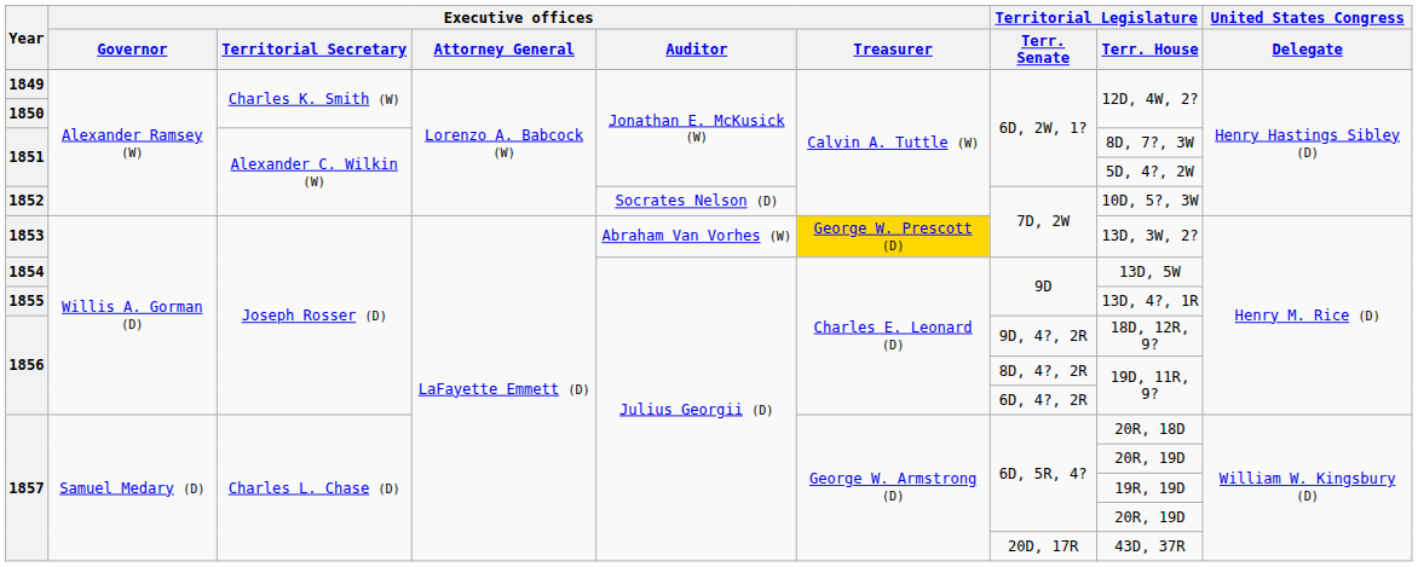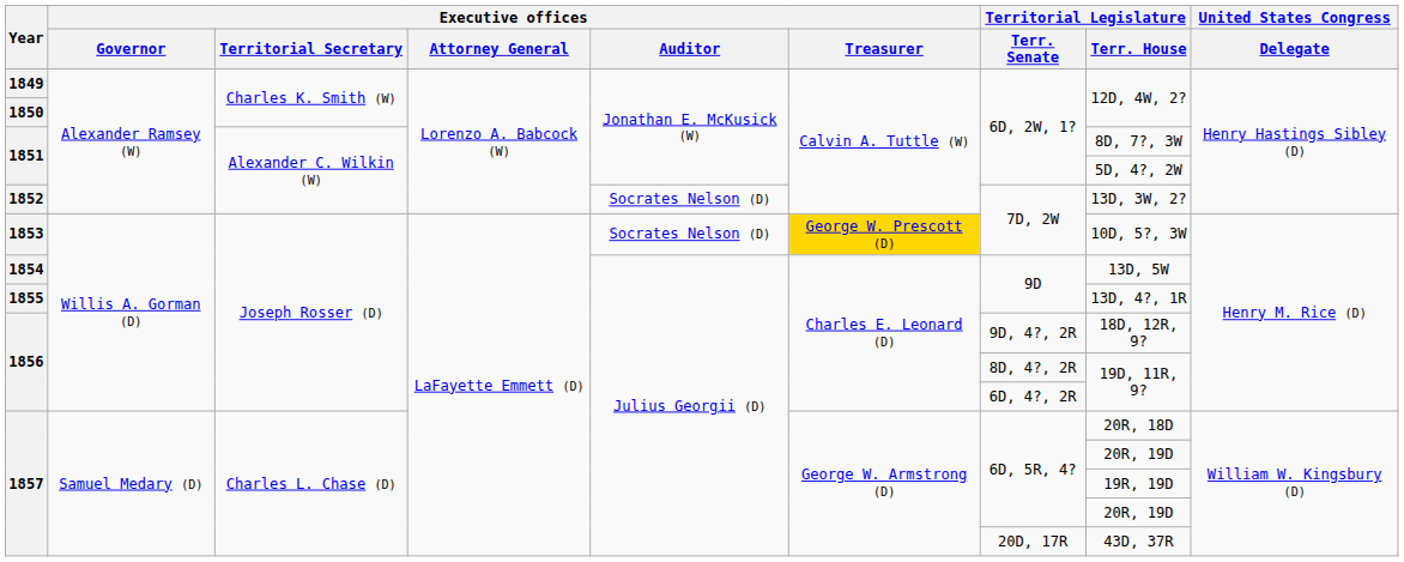 <table class="wikitable" style="text-align:center">
 <tr>
 <th rowspan=2>Year</th>
 <th colspan="5">Executive offices</th>
 <th colspan=2><a href='#'>Territorial Legislature</a></th>
 <th><a href='#'>United States Congress</a></th>
 </tr>
 <tr style="height:2em">
 <th><a href='#'>Governor</a></th>
 <th><a href='#'>Territorial Secretary</a></th>
 <th><a href='#'>Attorney General</a></th>
 <th><a href='#'>Auditor</a></th>
 <th><a href='#'>Treasurer</a></th>
 <th><a href='#'>Terr. Senate</a></th>
 <th><a href='#'>Terr. House</a></th>
 <th><a href='#'>Delegate</a></th>
 </tr>
 <tr style="height:2em">
 <th>1849</th>
 <td rowspan=5 ><a href='#'>Alexander Ramsey</a> <small>(W)</small></td>
 <td rowspan=2 ><a href='#'>Charles K. Smith</a> <small>(W)</small></td>
 <td rowspan=5 ><a href='#'>Lorenzo A. Babcock</a> <small>(W)</small></td>
 <td rowspan=4 ><a href='#'>Jonathan E. McKusick</a> <small>(W)</small></td>
 <td rowspan=5 ><a href='#'>Calvin A. Tuttle</a> <small>(W)</small></td>
 <td rowspan=4 >6D, 2W, 1?</td>
 <td rowspan=2 >12D, 4W, 2?</td>
 <td rowspan=5 ><a href='#'>Henry Hastings Sibley</a> <small>(D)</small></td>
 </tr>
 <tr style="height:2em">
 <th>1850</th>
 </tr>
 <tr style="height:2em">
 <th rowspan=2>1851</th>
 <td rowspan=3 ><a href='#'>Alexander C. Wilkin</a> <small>(W)</small></td>
 <td>8D, 7?, 3W</td>
 </tr>
 <tr style="height:2em">
 <td>5D, 4?, 2W</td>
 </tr>
 <tr style="height:2em">
 <th>1852</th>
 <td><a href='#'>Socrates Nelson</a> <small>(D)</small></td>
 <td rowspan=2 >7D, 2W</td>
-<td>10D, 5?, 3W</td>
+<td>13D, 3W, 2?</td>
 </tr>
 <tr style="height:2em">
 <th>1853</th>
 <td rowspan=6 ><a href='#'>Willis A. Gorman</a> <small>(D)</small></td>
 <td rowspan=6 ><a href='#'>Joseph Rosser</a> <small>(D)</small></td>
 <td rowspan=11 ><a href='#'>LaFayette Emmett</a> <small>(D)</small></td>
-<td><a href='#'>Abraham Van Vorhes</a> <small>(W)</small></td>
+<td><a href='#'>Socrates Nelson</a> <small>(D)</small></td>
 <td style="background: gold;"><a href='#'>George W. Prescott</a> <small>(D)</small></td>
-<td>13D, 3W, 2?</td>
+<td>10D, 5?, 3W</td>
 <td rowspan=6 ><a href='#'>Henry M. Rice</a> <small>(D)</small></td>
 </tr>
 <tr style="height:2em">
 <th>1854</th>
 <td rowspan=10 ><a href='#'>Julius Georgii</a> <small>(D)</small></td>
 <td rowspan=5 ><a href='#'>Charles E. Leonard</a> <small>(D)</small></td>
 <td rowspan=2 >9D</td>
 <td>13D, 5W</td>
 </tr>
 <tr style="height:2em">
 <th>1855</th>
 <td>13D, 4?, 1R</td>
 </tr>
 <tr style="height:2em">
 <th rowspan=3>1856</th>
 <td>9D, 4?, 2R</td>
 <td>18D, 12R, 9?</td>
 </tr>
 <tr style="height:2em">
 <td>8D, 4?, 2R</td>
 <td rowspan=2 >19D, 11R, 9?</td>
 </tr>
 <tr style="height:2em">
 <td>6D, 4?, 2R</td>
 </tr>
 <tr style="height:2em">
 <th rowspan=5>1857</th>
 <td rowspan=5 ><a href='#'>Samuel Medary</a> <small>(D)</small></td>
 <td rowspan=5 ><a href='#'>Charles L. Chase</a> <small>(D)</small></td>
 <td rowspan="5" ><a href='#'>George W. Armstrong</a> <small>(D)</small></td>
 <td rowspan=4 >6D, 5R, 4?</td>
 <td>20R, 18D</td>
 <td rowspan=5 ><a href='#'>William W. Kingsbury</a> <small>(D)</small></td>
 </tr>
 <tr style="height:2em">
 <td>20R, 19D</td>
 </tr>
 <tr style="height:2em">
 <td>19R, 19D</td>
 </tr>
 <tr style="height:2em">
 <td>20R, 19D</td>
 </tr>
 <tr style="height:2em">
 <td>20D, 17R</td>
 <td>43D, 37R</td>
 </tr>
 </table>
